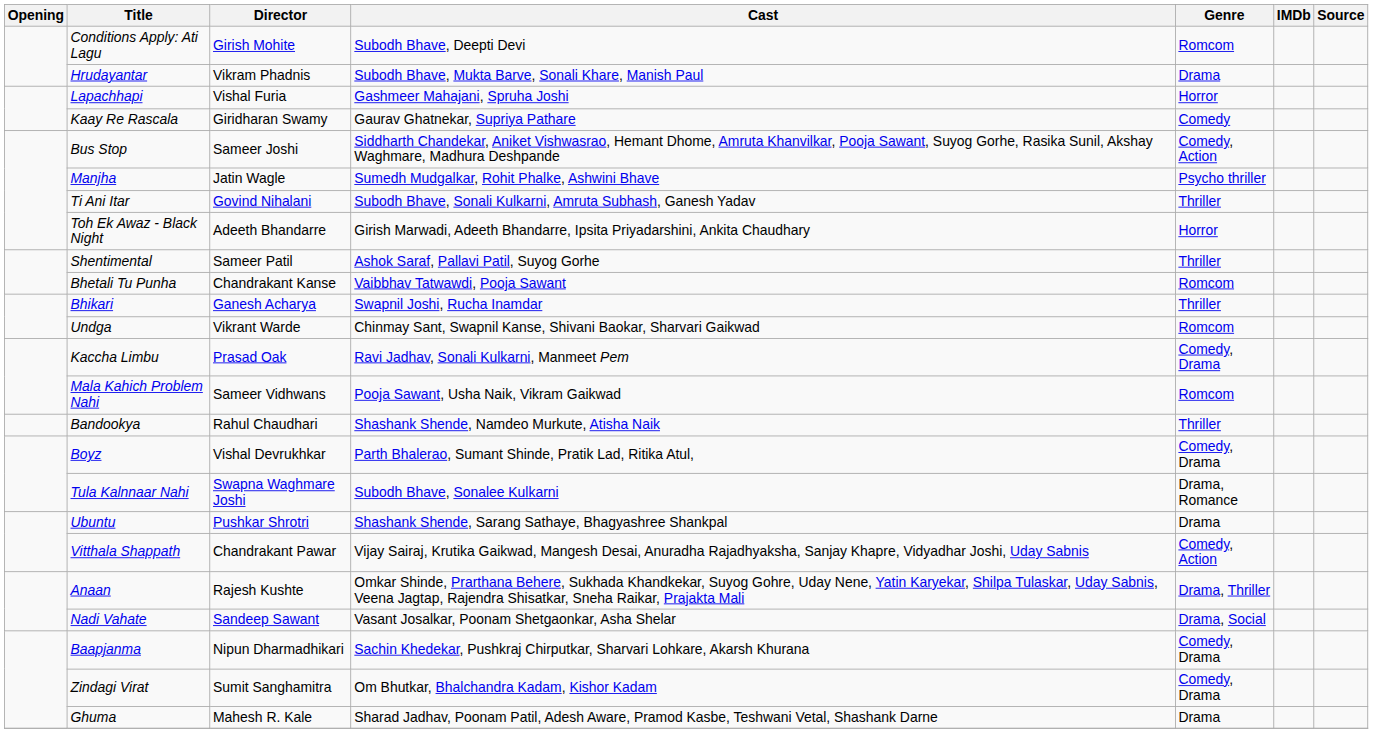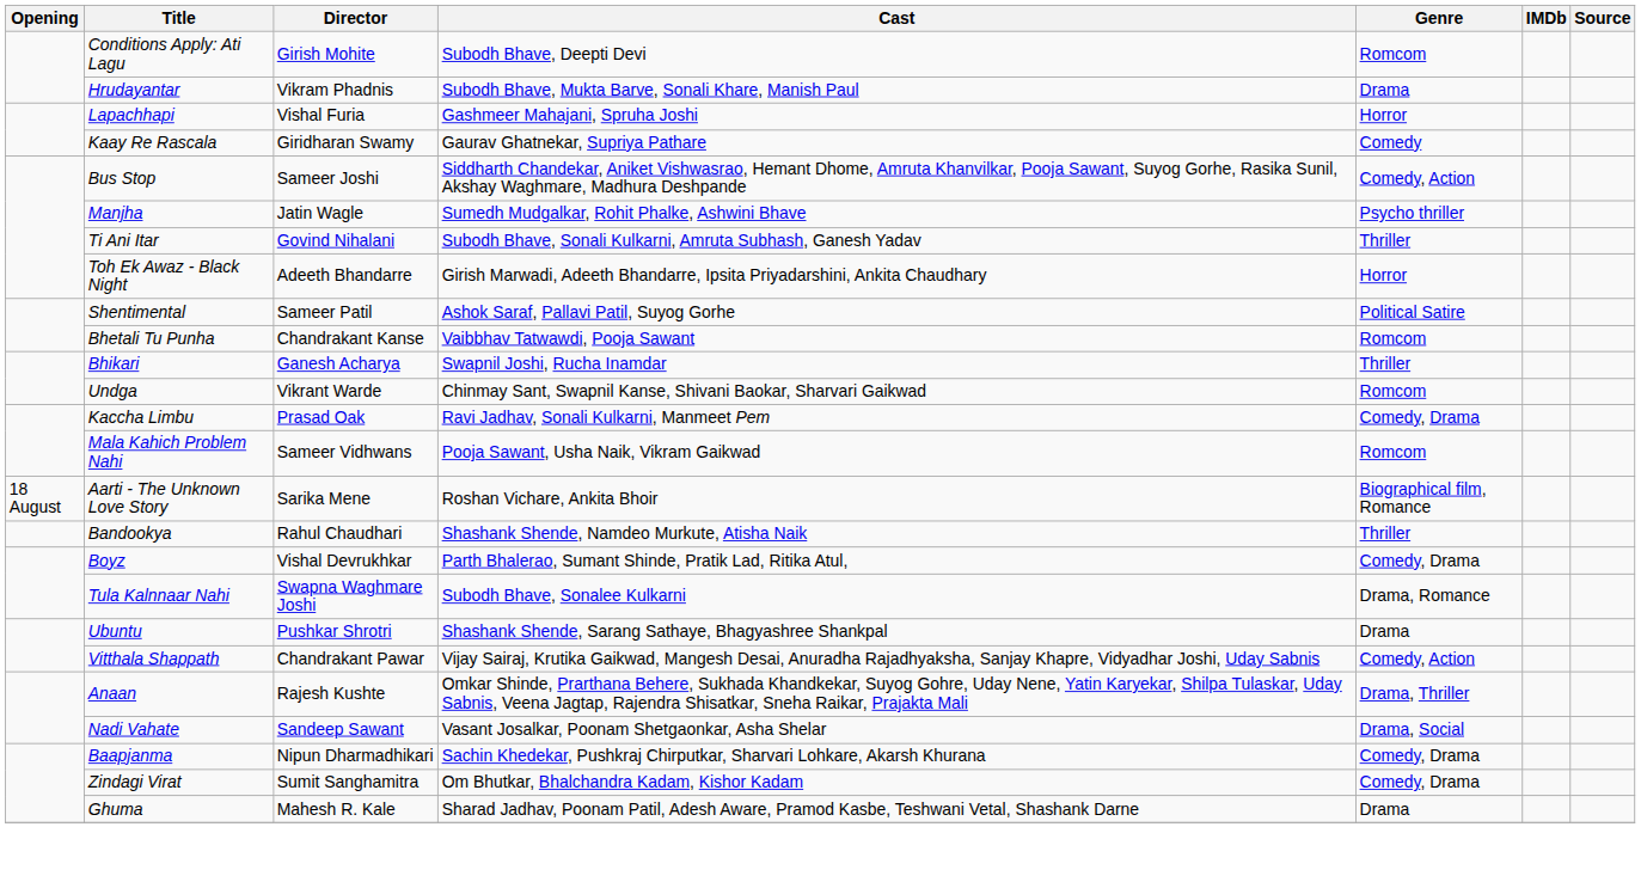 <table class="wikitable sortable">
 <tr>
 <th>Opening</th>
 <th>Title</th>
 <th>Director</th>
 <th>Cast</th>
 <th>Genre</th>
 <th>IMDb</th>
 <th>Source</th>
 </tr>
 <tr>
 <td rowspan="2"></td>
 <td><em>Conditions Apply: Ati Lagu</em></td>
 <td><a href='#'>Girish Mohite</a></td>
 <td><a href='#'>Subodh Bhave</a>, Deepti Devi</td>
 <td><a href='#'>Romcom</a></td>
 <td></td>
 <td></td>
 </tr>
 <tr>
 <td><em><a href='#'>Hrudayantar</a></em></td>
 <td>Vikram Phadnis</td>
 <td><a href='#'>Subodh Bhave</a>, <a href='#'>Mukta Barve</a>, <a href='#'>Sonali Khare</a>, <a href='#'>Manish Paul</a></td>
 <td><a href='#'>Drama</a></td>
 <td></td>
 <td></td>
 </tr>
 <tr>
 <td rowspan="2"></td>
 <td><em><a href='#'>Lapachhapi</a></em></td>
 <td>Vishal Furia</td>
 <td><a href='#'>Gashmeer Mahajani</a>, <a href='#'>Spruha Joshi</a></td>
 <td><a href='#'>Horror</a></td>
 <td></td>
 <td></td>
 </tr>
 <tr>
 <td><em>Kaay Re Rascala</em></td>
 <td>Giridharan Swamy</td>
 <td>Gaurav Ghatnekar, <a href='#'>Supriya Pathare</a></td>
 <td><a href='#'>Comedy</a></td>
 <td></td>
 <td></td>
 </tr>
 <tr>
 <td rowspan="4"></td>
 <td><em>Bus Stop</em></td>
 <td>Sameer Joshi</td>
 <td><a href='#'>Siddharth Chandekar</a>, <a href='#'>Aniket Vishwasrao</a>, Hemant Dhome, <a href='#'>Amruta Khanvilkar</a>, <a href='#'>Pooja Sawant</a>, Suyog Gorhe, Rasika Sunil, Akshay Waghmare, Madhura Deshpande</td>
 <td><a href='#'>Comedy</a>, <a href='#'>Action</a></td>
 <td></td>
 <td></td>
 </tr>
 <tr>
 <td><em><a href='#'>Manjha</a></em></td>
 <td>Jatin Wagle</td>
 <td><a href='#'>Sumedh Mudgalkar</a>, <a href='#'>Rohit Phalke</a>, <a href='#'>Ashwini Bhave</a></td>
 <td><a href='#'>Psycho thriller</a></td>
 <td></td>
 <td></td>
 </tr>
 <tr>
 <td><em>Ti Ani Itar</em></td>
 <td><a href='#'>Govind Nihalani</a></td>
 <td><a href='#'>Subodh Bhave</a>, <a href='#'>Sonali Kulkarni</a>, <a href='#'>Amruta Subhash</a>, Ganesh Yadav</td>
 <td><a href='#'>Thriller</a></td>
 <td></td>
 <td></td>
 </tr>
 <tr>
 <td><em>Toh Ek Awaz - Black Night</em></td>
 <td>Adeeth Bhandarre</td>
 <td>Girish Marwadi, Adeeth Bhandarre, Ipsita Priyadarshini, Ankita Chaudhary</td>
 <td><a href='#'>Horror</a></td>
 <td></td>
 <td></td>
 </tr>
 <tr>
 <td rowspan="2"></td>
 <td><em>Shentimental</em></td>
 <td>Sameer Patil</td>
 <td><a href='#'>Ashok Saraf</a>, <a href='#'>Pallavi Patil</a>, Suyog Gorhe</td>
-<td><a href='#'>Thriller</a></td>
+<td><a href='#'>Political Satire</a></td>
 <td></td>
 <td></td>
 </tr>
 <tr>
 <td><em>Bhetali Tu Punha</em></td>
 <td>Chandrakant Kanse</td>
 <td><a href='#'>Vaibbhav Tatwawdi</a>, <a href='#'>Pooja Sawant</a></td>
 <td><a href='#'>Romcom</a></td>
 <td></td>
 <td></td>
 </tr>
 <tr>
 <td rowspan="2"></td>
 <td><em><a href='#'>Bhikari</a></em></td>
 <td><a href='#'>Ganesh Acharya</a></td>
 <td><a href='#'>Swapnil Joshi</a>, <a href='#'>Rucha Inamdar</a></td>
 <td><a href='#'>Thriller</a></td>
 <td></td>
 <td></td>
 </tr>
 <tr>
 <td><em>Undga</em></td>
 <td>Vikrant Warde</td>
 <td>Chinmay Sant, Swapnil Kanse, Shivani Baokar, Sharvari Gaikwad</td>
 <td><a href='#'>Romcom</a></td>
 <td></td>
 <td></td>
 </tr>
 <tr>
 <td rowspan="2"></td>
 <td><em>Kaccha Limbu</em></td>
 <td><a href='#'>Prasad Oak</a></td>
 <td><a href='#'>Ravi Jadhav</a>, <a href='#'>Sonali Kulkarni</a>, Manmeet <em>Pem</em></td>
 <td><a href='#'>Comedy</a>, <a href='#'>Drama</a></td>
 <td></td>
 <td></td>
 </tr>
 <tr>
 <td><em><a href='#'>Mala Kahich Problem Nahi</a></em></td>
 <td>Sameer Vidhwans</td>
 <td><a href='#'>Pooja Sawant</a>, Usha Naik, Vikram Gaikwad</td>
 <td><a href='#'>Romcom</a></td>
+<td></td>
+<td></td>
+</tr>
+<tr>
+<td>18 August</td>
+<td><em>Aarti - The Unknown Love Story</em></td>
+<td>Sarika Mene</td>
+<td>Roshan Vichare, Ankita Bhoir</td>
+<td><a href='#'>Biographical film</a>, Romance</td>
 <td></td>
 <td></td>
 </tr>
 <tr>
 <td></td>
 <td><em>Bandookya</em></td>
 <td>Rahul Chaudhari</td>
 <td><a href='#'>Shashank Shende</a>, Namdeo Murkute, <a href='#'>Atisha Naik</a></td>
 <td><a href='#'>Thriller</a></td>
 <td></td>
 <td></td>
 </tr>
 <tr>
 <td rowspan="2"></td>
 <td><em><a href='#'>Boyz</a></em></td>
 <td>Vishal Devrukhkar</td>
 <td><a href='#'>Parth Bhalerao</a>, Sumant Shinde, Pratik Lad, Ritika Atul,</td>
 <td><a href='#'>Comedy</a>, Drama</td>
 <td></td>
 <td></td>
 </tr>
 <tr>
 <td><em><a href='#'>Tula Kalnnaar Nahi</a></em></td>
 <td><a href='#'>Swapna Waghmare Joshi</a></td>
 <td><a href='#'>Subodh Bhave</a>, <a href='#'>Sonalee Kulkarni</a></td>
 <td>Drama, Romance</td>
 <td></td>
 <td></td>
 </tr>
 <tr>
 <td rowspan="2"></td>
 <td><em><a href='#'>Ubuntu</a></em></td>
 <td><a href='#'>Pushkar Shrotri</a></td>
 <td><a href='#'>Shashank Shende</a>, Sarang Sathaye, Bhagyashree Shankpal</td>
 <td>Drama</td>
 <td></td>
 <td></td>
 </tr>
 <tr>
 <td><em><a href='#'>Vitthala Shappath</a></em></td>
 <td>Chandrakant Pawar</td>
 <td>Vijay Sairaj, Krutika Gaikwad, Mangesh Desai, Anuradha Rajadhyaksha, Sanjay Khapre, Vidyadhar Joshi, <a href='#'>Uday Sabnis</a></td>
 <td><a href='#'>Comedy</a>, <a href='#'>Action</a></td>
 <td></td>
 <td></td>
 </tr>
 <tr>
 <td rowspan="2"></td>
 <td><em><a href='#'>Anaan</a></em></td>
 <td>Rajesh Kushte</td>
 <td>Omkar Shinde, <a href='#'>Prarthana Behere</a>, Sukhada Khandkekar, Suyog Gohre, Uday Nene, <a href='#'>Yatin Karyekar</a>, <a href='#'>Shilpa Tulaskar</a>, <a href='#'>Uday Sabnis</a>, Veena Jagtap, Rajendra Shisatkar, Sneha Raikar, <a href='#'>Prajakta Mali</a></td>
 <td><a href='#'>Drama</a>, <a href='#'>Thriller</a></td>
 <td></td>
 <td></td>
 </tr>
 <tr>
 <td><em><a href='#'>Nadi Vahate</a></em></td>
 <td><a href='#'>Sandeep Sawant</a></td>
 <td>Vasant Josalkar, Poonam Shetgaonkar, Asha Shelar</td>
 <td><a href='#'>Drama</a>, <a href='#'>Social</a></td>
 <td></td>
 <td></td>
 </tr>
 <tr>
 <td rowspan="3"></td>
 <td><em><a href='#'>Baapjanma</a></em></td>
 <td>Nipun Dharmadhikari</td>
 <td><a href='#'>Sachin Khedekar</a>, Pushkraj Chirputkar, Sharvari Lohkare, Akarsh Khurana</td>
 <td><a href='#'>Comedy</a>, Drama</td>
 <td></td>
 <td></td>
 </tr>
 <tr>
 <td><em>Zindagi Virat</em></td>
 <td>Sumit Sanghamitra</td>
 <td>Om Bhutkar, <a href='#'>Bhalchandra Kadam</a>, <a href='#'>Kishor Kadam</a></td>
 <td><a href='#'>Comedy</a>, Drama</td>
 <td></td>
 <td></td>
 </tr>
 <tr>
 <td><em>Ghuma</em></td>
 <td>Mahesh R. Kale</td>
 <td>Sharad Jadhav, Poonam Patil, Adesh Aware, Pramod Kasbe, Teshwani Vetal, Shashank Darne</td>
 <td>Drama</td>
 <td></td>
 <td></td>
 </tr>
 <tr>
 </tr>
 </table>
